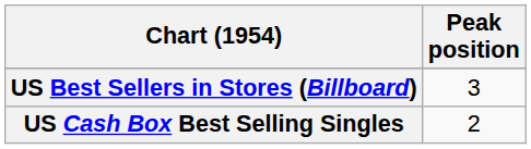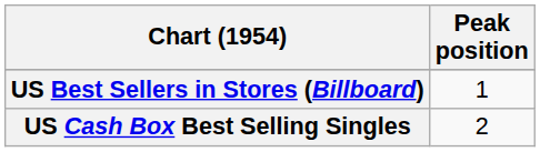 <table class="wikitable sortable plainrowheaders" style="text-align:center">
 <tr>
 <th>Chart (1954)</th>
 <th>Peak<br>position</th>
 </tr>
 <tr>
 </tr>
 <tr>
 <th scope="row">US <a href='#'>Best Sellers in Stores</a> (<em><a href='#'>Billboard</a></em>)</th>
-<td>3</td>
+<td>1</td>
 </tr>
 <tr>
 <th scope="row">US <a href='#'><em>Cash Box</em></a> Best Selling Singles</th>
 <td>2</td>
 </tr>
 </table>
